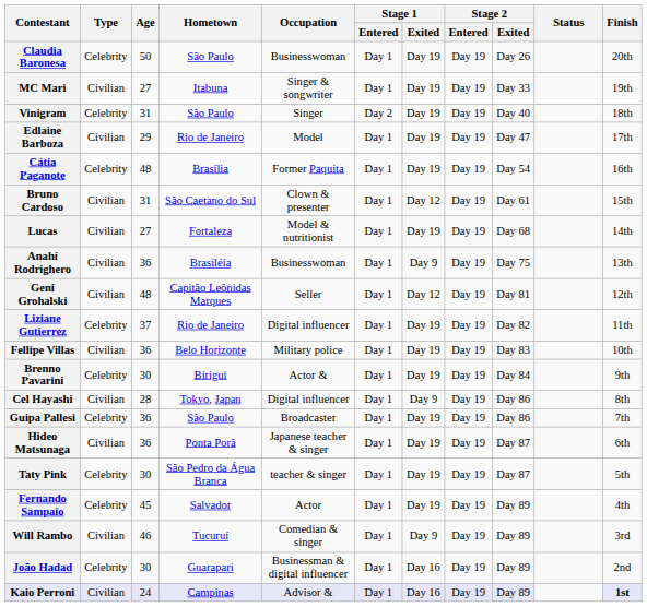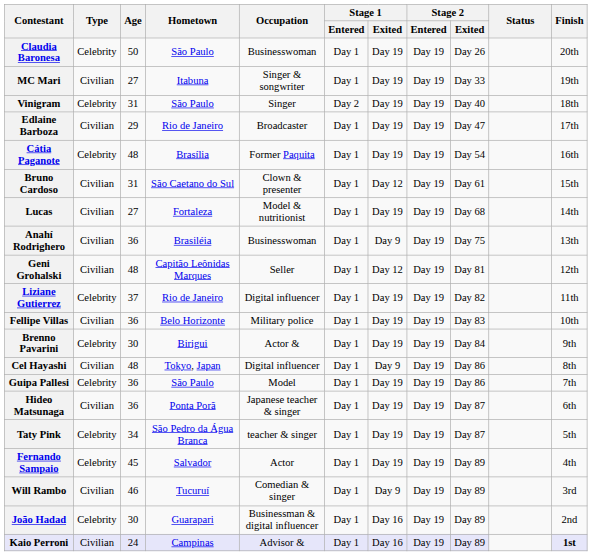 <table class="wikitable" style="width:100%; text-align:center;">
 <tr>
 <th scope="col" rowspan="2" width="11.0%">Contestant</th>
 <th scope="col" rowspan="2" width="06.0%">Type</th>
 <th scope="col" rowspan="2" width="04.0%">Age</th>
 <th scope="col" rowspan="2" width="13.5%">Hometown</th>
 <th scope="col" rowspan="2" width="13.5%">Occupation</th>
 <th scope="col" colspan="2" width="12.0%">Stage 1</th>
 <th scope="col" colspan="2" width="12.0%">Stage 2</th>
 <th scope="col" rowspan="2" width="10.0%">Status</th>
 <th scope="col" rowspan="2" width="05.0%">Finish</th>
 </tr>
 <tr>
 <th width="6%">Entered</th>
 <th width="6%">Exited</th>
 <th width="6%">Entered</th>
 <th width="6%">Exited</th>
 </tr>
 <tr>
 <th><a href='#'>Claudia Baronesa</a></th>
 <td>Celebrity</td>
 <td>50</td>
 <td><a href='#'>São Paulo</a></td>
 <td>Businesswoman</td>
 <td nowrap>Day 1</td>
 <td nowrap>Day 19</td>
 <td nowrap>Day 19</td>
 <td nowrap>Day 26</td>
 <td></td>
 <td>20th</td>
 </tr>
 <tr>
 <th>MC Mari</th>
 <td>Civilian</td>
 <td>27</td>
 <td><a href='#'>Itabuna</a></td>
 <td>Singer & songwriter</td>
 <td>Day 1</td>
 <td>Day 19</td>
 <td>Day 19</td>
 <td>Day 33</td>
 <td></td>
 <td>19th</td>
 </tr>
 <tr>
 <th>Vinigram</th>
 <td>Celebrity</td>
 <td>31</td>
 <td><a href='#'>São Paulo</a></td>
 <td>Singer</td>
 <td>Day 2</td>
 <td>Day 19</td>
 <td>Day 19</td>
 <td>Day 40</td>
 <td></td>
 <td>18th</td>
 </tr>
 <tr>
 <th>Edlaine Barboza</th>
 <td>Civilian</td>
 <td>29</td>
 <td><a href='#'>Rio de Janeiro</a></td>
-<td>Model</td>
+<td>Broadcaster</td>
 <td>Day 1</td>
 <td>Day 19</td>
 <td>Day 19</td>
 <td>Day 47</td>
 <td></td>
 <td>17th</td>
 </tr>
 <tr>
 <th><a href='#'>Cátia Paganote</a></th>
 <td>Celebrity</td>
 <td>48</td>
 <td><a href='#'>Brasília</a></td>
 <td>Former <a href='#'>Paquita</a></td>
 <td>Day 1</td>
 <td>Day 19</td>
 <td>Day 19</td>
 <td>Day 54</td>
 <td></td>
 <td>16th</td>
 </tr>
 <tr>
 <th>Bruno Cardoso</th>
 <td>Civilian</td>
 <td>31</td>
 <td nowrap><a href='#'>São Caetano do Sul</a></td>
 <td>Clown & presenter</td>
 <td>Day 1</td>
 <td>Day 12</td>
 <td>Day 19</td>
 <td>Day 61</td>
 <td></td>
 <td>15th</td>
 </tr>
 <tr>
 <th>Lucas </th>
 <td>Civilian</td>
 <td>27</td>
 <td><a href='#'>Fortaleza</a></td>
 <td>Model & nutritionist</td>
 <td>Day 1</td>
 <td>Day 19</td>
 <td>Day 19</td>
 <td>Day 68</td>
 <td></td>
 <td>14th</td>
 </tr>
 <tr>
 <th>Anahí Rodrighero</th>
 <td>Civilian</td>
 <td>36</td>
 <td><a href='#'>Brasiléia</a></td>
 <td>Businesswoman</td>
 <td>Day 1</td>
 <td>Day 9</td>
 <td>Day 19</td>
 <td>Day 75</td>
 <td></td>
 <td>13th</td>
 </tr>
 <tr>
 <th>Geni Grohalski</th>
 <td>Civilian</td>
 <td>48</td>
 <td><a href='#'>Capitão Leônidas Marques</a></td>
 <td>Seller</td>
 <td>Day 1</td>
 <td>Day 12</td>
 <td>Day 19</td>
 <td>Day 81</td>
 <td></td>
 <td>12th</td>
 </tr>
 <tr>
 <th><a href='#'>Liziane Gutierrez</a></th>
 <td>Celebrity</td>
 <td>37</td>
 <td><a href='#'>Rio de Janeiro</a></td>
 <td>Digital influencer</td>
 <td>Day 1</td>
 <td>Day 19</td>
 <td>Day 19</td>
 <td>Day 82</td>
 <td></td>
 <td>11th</td>
 </tr>
 <tr>
 <th>Fellipe Villas</th>
 <td>Civilian</td>
 <td>36</td>
 <td><a href='#'>Belo Horizonte</a></td>
 <td>Military police</td>
 <td>Day 1</td>
 <td>Day 19</td>
 <td>Day 19</td>
 <td>Day 83</td>
 <td></td>
 <td>10th</td>
 </tr>
 <tr>
 <th>Brenno Pavarini</th>
 <td>Celebrity</td>
 <td>30</td>
 <td><a href='#'>Birigui</a></td>
 <td>Actor & </td>
 <td>Day 1</td>
 <td>Day 19</td>
 <td>Day 19</td>
 <td>Day 84</td>
 <td></td>
 <td>9th</td>
 </tr>
 <tr>
 <th>Cel Hayashi</th>
 <td>Civilian</td>
-<td>28</td>
+<td>48</td>
 <td><a href='#'>Tokyo</a>, <a href='#'>Japan</a></td>
 <td>Digital influencer</td>
 <td>Day 1</td>
 <td>Day 9</td>
 <td>Day 19</td>
 <td>Day 86</td>
 <td></td>
 <td>8th</td>
 </tr>
 <tr>
 <th>Guipa Pallesi</th>
 <td>Celebrity</td>
 <td>36</td>
 <td><a href='#'>São Paulo</a></td>
-<td>Broadcaster</td>
+<td>Model</td>
 <td>Day 1</td>
 <td>Day 19</td>
 <td>Day 19</td>
 <td>Day 86</td>
 <td></td>
 <td>7th</td>
 </tr>
 <tr>
 <th>Hideo Matsunaga</th>
 <td>Civilian</td>
 <td>36</td>
 <td><a href='#'>Ponta Porã</a></td>
 <td>Japanese teacher & singer</td>
 <td>Day 1</td>
 <td>Day 19</td>
 <td>Day 19</td>
 <td>Day 87</td>
 <td></td>
 <td>6th</td>
 </tr>
 <tr>
 <th>Taty Pink</th>
 <td>Celebrity</td>
-<td>30</td>
+<td>34</td>
 <td><a href='#'>São Pedro da Água Branca</a></td>
 <td> teacher & singer</td>
 <td>Day 1</td>
 <td>Day 19</td>
 <td>Day 19</td>
 <td>Day 87</td>
 <td></td>
 <td>5th</td>
 </tr>
 <tr>
 <th><a href='#'>Fernando Sampaio</a></th>
 <td>Celebrity</td>
 <td>45</td>
 <td><a href='#'>Salvador</a></td>
 <td>Actor</td>
 <td>Day 1</td>
 <td>Day 19</td>
 <td>Day 19</td>
 <td>Day 89</td>
 <td></td>
 <td>4th</td>
 </tr>
 <tr>
 <th>Will Rambo</th>
 <td>Civilian</td>
 <td>46</td>
 <td><a href='#'>Tucuruí</a></td>
 <td>Comedian & singer</td>
 <td>Day 1</td>
 <td>Day 9</td>
 <td>Day 19</td>
 <td>Day 89</td>
 <td></td>
 <td>3rd</td>
 </tr>
 <tr>
 <th><a href='#'>João Hadad</a></th>
 <td>Celebrity</td>
 <td>30</td>
 <td><a href='#'>Guarapari</a></td>
 <td>Businessman & digital influencer</td>
 <td>Day 1</td>
 <td>Day 16</td>
 <td>Day 19</td>
 <td>Day 89</td>
 <td><br></td>
 <td>2nd</td>
 </tr>
 <tr>
 <td bgcolor="E6E6FA"><strong>Kaio Perroni</strong></td>
 <td bgcolor="E6E6FA">Civilian</td>
 <td bgcolor="E6E6FA">24</td>
 <td bgcolor="E6E6FA"><a href='#'>Campinas</a></td>
 <td bgcolor="E6E6FA">Advisor & </td>
 <td bgcolor="E6E6FA">Day 1</td>
 <td bgcolor="E6E6FA">Day 16</td>
 <td bgcolor="E6E6FA">Day 19</td>
 <td bgcolor="E6E6FA">Day 89</td>
 <td></td>
 <td bgcolor="E6E6FA"><strong>1st</strong></td>
 </tr>
 </table>
